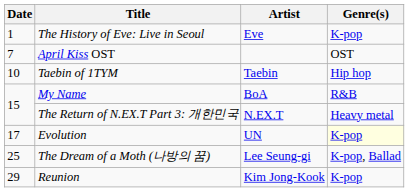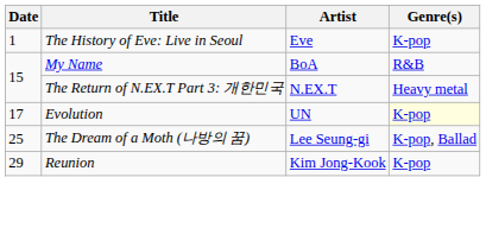 <table class="wikitable" style="text-align: left;">
 <tr>
 <th>Date</th>
 <th>Title</th>
 <th>Artist</th>
 <th>Genre(s)</th>
 </tr>
 <tr>
 <td rowspan="1">1</td>
 <td><em>The History of Eve: Live in Seoul</em></td>
 <td><a href='#'>Eve</a></td>
 <td><a href='#'>K-pop</a></td>
-</tr>
-<tr>
-<td>7</td>
-<td><em><a href='#'>April Kiss</a></em> OST</td>
-<td></td>
-<td>OST</td>
-</tr>
-<tr>
-<td>10</td>
-<td><em>Taebin of 1TYM</em></td>
-<td><a href='#'>Taebin</a></td>
-<td><a href='#'>Hip hop</a></td>
 </tr>
 <tr>
 <td rowspan="2">15</td>
 <td><em><a href='#'>My Name</a></em></td>
 <td><a href='#'>BoA</a></td>
 <td><a href='#'>R&B</a></td>
 </tr>
 <tr>
 <td><em>The Return of N.EX.T Part 3: 개한민국</em></td>
 <td><a href='#'>N.EX.T</a></td>
 <td><a href='#'>Heavy metal</a></td>
 </tr>
 <tr>
 <td>17</td>
 <td><em>Evolution</em></td>
 <td><a href='#'>UN</a></td>
 <td style="background: lightyellow;"><a href='#'>K-pop</a></td>
 </tr>
 <tr>
 <td>25</td>
 <td><em>The Dream of a Moth (나방의 꿈)</em></td>
 <td><a href='#'>Lee Seung-gi</a></td>
 <td><a href='#'>K-pop</a>, <a href='#'>Ballad</a></td>
 </tr>
 <tr>
 <td>29</td>
 <td><em>Reunion</em></td>
 <td><a href='#'>Kim Jong-Kook</a></td>
 <td><a href='#'>K-pop</a></td>
 </tr>
 </table>
